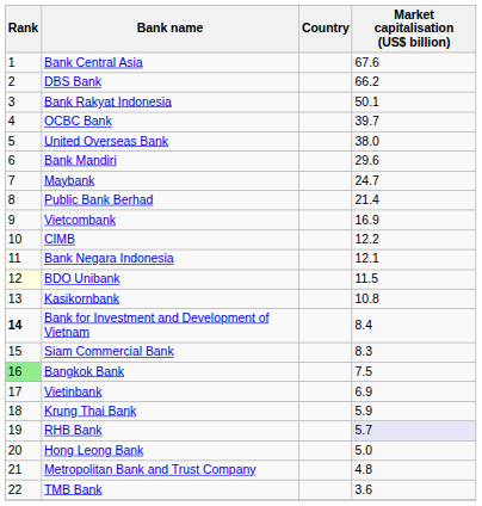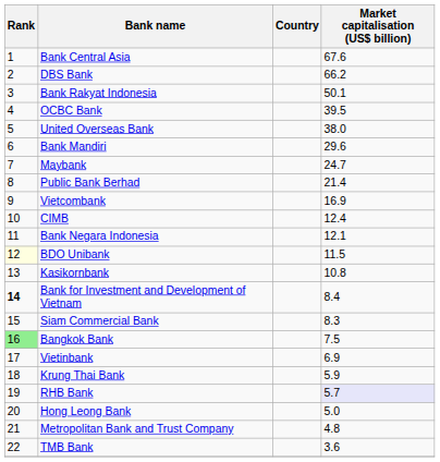 <table class="wikitable sortable">
 <tr>
 <th data-sort-type="number">Rank</th>
 <th>Bank name</th>
 <th>Country</th>
 <th>Market capitalisation<br>(US$ billion)</th>
 </tr>
 <tr>
 <td>1</td>
 <td><a href='#'>Bank Central Asia</a></td>
 <td></td>
 <td>67.6</td>
 </tr>
 <tr>
 <td>2</td>
 <td><a href='#'>DBS Bank</a></td>
 <td></td>
 <td>66.2</td>
 </tr>
 <tr>
 <td>3</td>
 <td><a href='#'>Bank Rakyat Indonesia</a></td>
 <td></td>
 <td>50.1</td>
 </tr>
 <tr>
 <td>4</td>
 <td><a href='#'>OCBC Bank</a></td>
 <td></td>
-<td>39.7</td>
+<td>39.5</td>
 </tr>
 <tr>
 <td>5</td>
 <td><a href='#'>United Overseas Bank</a></td>
 <td></td>
 <td>38.0</td>
 </tr>
 <tr>
 <td>6</td>
 <td><a href='#'>Bank Mandiri</a></td>
 <td></td>
 <td>29.6</td>
 </tr>
 <tr>
 <td>7</td>
 <td><a href='#'>Maybank</a></td>
 <td></td>
 <td>24.7</td>
 </tr>
 <tr>
 <td>8</td>
 <td><a href='#'>Public Bank Berhad</a></td>
 <td></td>
 <td>21.4</td>
 </tr>
 <tr>
 <td>9</td>
 <td><a href='#'>Vietcombank</a></td>
 <td></td>
 <td>16.9</td>
 </tr>
 <tr>
 <td>10</td>
 <td><a href='#'>CIMB</a></td>
 <td></td>
-<td>12.2</td>
+<td>12.4</td>
 </tr>
 <tr>
 <td>11</td>
 <td><a href='#'>Bank Negara Indonesia</a></td>
 <td></td>
 <td>12.1</td>
 </tr>
 <tr>
 <td style="background: lightyellow;">12</td>
 <td><a href='#'>BDO Unibank</a></td>
 <td></td>
 <td>11.5</td>
 </tr>
 <tr>
 <td>13</td>
 <td><a href='#'>Kasikornbank</a></td>
 <td></td>
 <td>10.8</td>
 </tr>
 <tr>
 <td><strong>14</strong></td>
 <td><a href='#'>Bank for Investment and Development of Vietnam</a></td>
 <td></td>
 <td>8.4</td>
 </tr>
 <tr>
 <td>15</td>
 <td><a href='#'>Siam Commercial Bank</a></td>
 <td></td>
 <td>8.3</td>
 </tr>
 <tr>
 <td style="background: lightgreen;">16</td>
 <td><a href='#'>Bangkok Bank</a></td>
 <td></td>
 <td>7.5</td>
 </tr>
 <tr>
 <td>17</td>
 <td><a href='#'>Vietinbank</a></td>
 <td></td>
 <td>6.9</td>
 </tr>
 <tr>
 <td>18</td>
 <td><a href='#'>Krung Thai Bank</a></td>
 <td></td>
 <td>5.9</td>
 </tr>
 <tr>
 <td>19</td>
 <td><a href='#'>RHB Bank</a></td>
 <td></td>
 <td style="background: lavender;">5.7</td>
 </tr>
 <tr>
 <td>20</td>
 <td><a href='#'>Hong Leong Bank</a></td>
 <td></td>
 <td>5.0</td>
 </tr>
 <tr>
 <td>21</td>
 <td><a href='#'>Metropolitan Bank and Trust Company</a></td>
 <td></td>
 <td>4.8</td>
 </tr>
 <tr>
 <td>22</td>
 <td><a href='#'>TMB Bank</a></td>
 <td></td>
 <td>3.6</td>
 </tr>
 <tr>
 </tr>
 </table>
